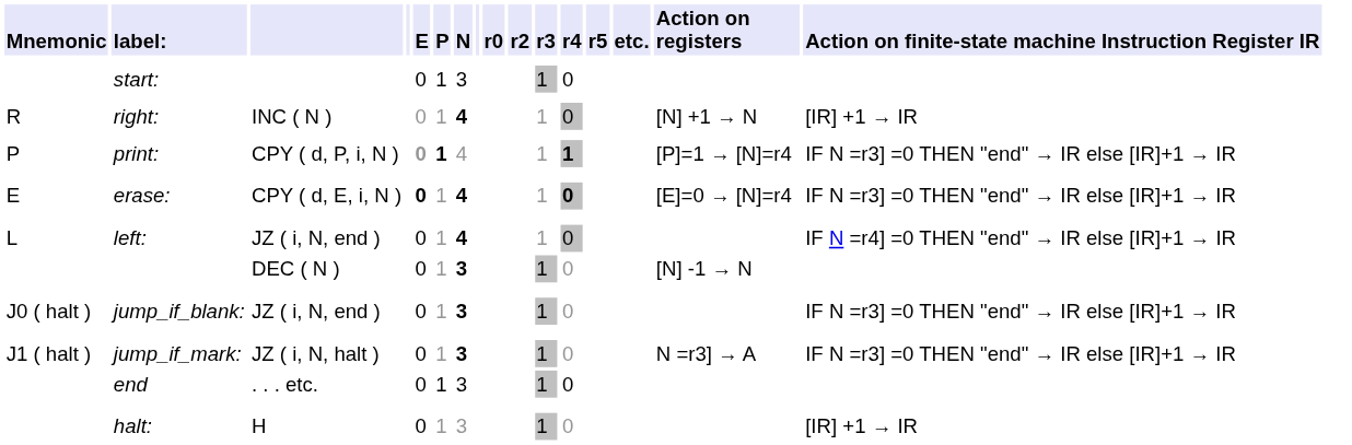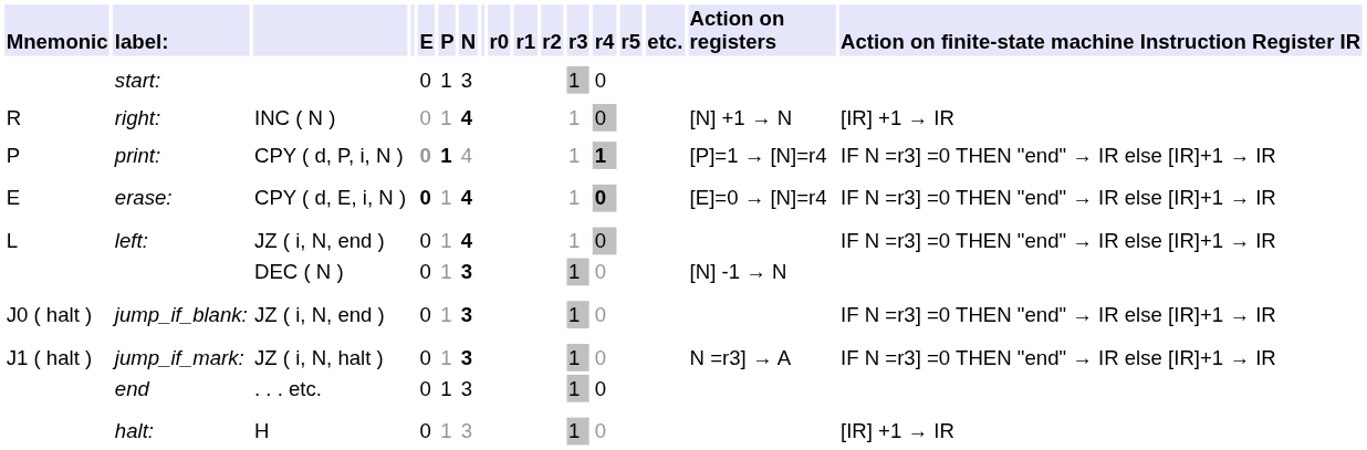 <table class="toccolours">
 <tr style="text-align:left; font-size:9pt; vertical-align:bottom; background:lavender;">
 <th style="width:51.6; font-weight:bold; height:12px;">Mnemonic</th>
 <th style="font-weight:bold; width:60px;">label:</th>
 <td></td>
 <td style="width:4.8;"></td>
 <th style="font-weight:bold; width:16.2;">E</th>
 <th style="font-weight:bold; width:16.2;">P</th>
 <th style="font-weight:bold; width:16.2;">N</th>
 <th style="font-weight:bold; width:4.8;"></th>
 <th style="font-weight:bold; width:14.4;">r0</th>
+<th style="font-weight:bold; width:14.4;">r1</th>
 <th style="font-weight:bold; width:14.4;">r2</th>
 <th style="font-weight:bold; width:14.4;">r3</th>
 <th style="font-weight:bold; width:14.4;">r4</th>
 <th style="font-weight:bold; width:14.4;">r5</th>
 <th style="font-weight:bold; width:22.8;">etc.</th>
 <th style="font-weight:bold; width:84px;">Action on registers</th>
 <th style="font-weight:bold; width:229.2;">Action on finite-state machine Instruction Register IR</th>
 </tr>
 <tr style="text-align:left; font-size:9pt; vertical-align:top;">
 <td style="height:3.6;"></td>
+<td></td>
 <td></td>
 <td></td>
 <td></td>
 <td></td>
 <td></td>
 <td></td>
 <td></td>
 <td></td>
 <td></td>
 <td></td>
 <td></td>
 <td></td>
 <td></td>
 <td></td>
 <td></td>
 </tr>
 <tr style="text-align:left; font-size:9pt; vertical-align:top;">
 <td style="height:9.6;"></td>
 <td style="font-style:Italic">start:</td>
 <td></td>
 <td></td>
 <td>0</td>
 <td>1</td>
 <td>3</td>
 <td></td>
 <td></td>
 <td></td>
+<td></td>
 <td style="background:silver;">1</td>
 <td>0</td>
 <td></td>
 <td></td>
 <td></td>
 <td></td>
 </tr>
 <tr style="font-size:9pt; vertical-align:top;">
 <td style="text-align:left; height:3.6; "></td>
 <td style="text-align:left; "></td>
 <td></td>
 <td style="text-align:left; "></td>
 <td style="text-align:left; "></td>
 <td style="text-align:left; "></td>
 <td style="text-align:left; "></td>
 <td style="text-align:left; "></td>
 <td style="text-align:left; "></td>
 <td style="text-align:left; "></td>
 <td style="text-align:left; "></td>
 <td style="text-align:left; "></td>
 <td style="text-align:left; "></td>
 <td style="text-align:left; "></td>
 <td style="text-align:left; "></td>
 <td style="text-align:left; "></td>
+<td style="text-align:left; "></td>
 </tr>
 <tr style="font-size:9pt; vertical-align:top;">
 <td style="text-align:left; height:9.6; ">R</td>
 <td style="text-align:left; font-style:Italic; ">right:</td>
 <td style="text-align:left;">INC ( N )</td>
 <td style="text-align:left; "></td>
 <td style="text-align:left; color:#969696; ">0</td>
 <td style="text-align:left; color:#969696; ">1</td>
 <td style="text-align:left; font-weight:bold; ">4</td>
+<td style="text-align:left; "></td>
 <td style="text-align:left; "></td>
 <td style="text-align:left; "></td>
 <td style="text-align:left; "></td>
 <td style="text-align:left; color:#969696; ">1</td>
 <td style="text-align:left; background:silver; ">0</td>
 <td style="text-align:left; "></td>
 <td style="text-align:left; "></td>
 <td style="text-align:left; ">[N] +1 → N</td>
 <td style="text-align:left; ">[IR] +1 → IR</td>
 </tr>
 <tr style="font-size:9pt; vertical-align:top;">
 <td style="text-align:left; height:3.6; "></td>
 <td style="text-align:left; font-style:Italic; "></td>
 <td></td>
 <td style="text-align:left; "></td>
 <td style="text-align:left; "></td>
 <td style="text-align:left; "></td>
 <td style="text-align:left; "></td>
 <td style="text-align:left; "></td>
 <td style="text-align:left; "></td>
 <td style="text-align:left; "></td>
 <td style="text-align:left; "></td>
 <td style="text-align:left; "></td>
 <td style="text-align:left; "></td>
 <td style="text-align:left; "></td>
 <td style="text-align:left; "></td>
 <td style="text-align:left; "></td>
+<td style="text-align:left; "></td>
 </tr>
 <tr style="font-size:9pt; vertical-align:top;">
 <td style="text-align:left; height:9.6; ">P</td>
 <td style="text-align:left; font-style:Italic; ">print:</td>
 <td style="text-align:left;">CPY ( d, P, i, N )</td>
 <td style="text-align:left; "></td>
 <td style="text-align:left; font-weight:bold; color:#969696; ">0</td>
 <td style="text-align:left; font-weight:bold; ">1</td>
 <td style="text-align:left; color:#969696; ">4</td>
+<td style="text-align:left; "></td>
 <td style="text-align:left; "></td>
 <td style="text-align:left; "></td>
 <td style="text-align:left; "></td>
 <td style="text-align:left; color:#969696; ">1</td>
 <td style="text-align:left; background:silver; font-weight:bold; ">1</td>
 <td style="text-align:left; "></td>
 <td style="text-align:left; "></td>
 <td style="text-align:left; ">[P]=1 → [N]=r4</td>
 <td style="text-align:left; ">IF N =r3] =0 THEN "end" → IR else [IR]+1 → IR</td>
 </tr>
 <tr style="font-size:9pt; vertical-align:top;">
 <td style="text-align:left; height:3px; "></td>
 <td style="text-align:left; font-style:Italic; "></td>
 <td></td>
 <td style="text-align:left; "></td>
 <td style="text-align:left; "></td>
 <td style="text-align:left; "></td>
 <td style="text-align:left; "></td>
 <td style="text-align:left; "></td>
 <td style="text-align:left; "></td>
 <td style="text-align:left; "></td>
 <td style="text-align:left; "></td>
 <td style="text-align:left; "></td>
 <td style="text-align:left; "></td>
 <td style="text-align:left; "></td>
 <td style="text-align:left; "></td>
 <td style="text-align:left; "></td>
+<td style="text-align:left; "></td>
 </tr>
 <tr style="font-size:9pt; vertical-align:top;">
 <td style="text-align:left; height:9.6; ">E</td>
 <td style="text-align:left; font-style:Italic; ">erase:</td>
 <td style="text-align:left;">CPY ( d, E, i, N )</td>
 <td style="text-align:left; "></td>
 <td style="text-align:left; font-weight:bold; ">0</td>
 <td style="text-align:left; color:#969696; ">1</td>
 <td style="text-align:left; font-weight:bold; ">4</td>
+<td style="text-align:left; "></td>
 <td style="text-align:left; "></td>
 <td style="text-align:left; "></td>
 <td style="text-align:left; "></td>
 <td style="text-align:left; color:#969696; ">1</td>
 <td style="text-align:left; background:silver; font-weight:bold; ">0</td>
 <td style="text-align:left; "></td>
 <td style="text-align:left; "></td>
 <td style="text-align:left; ">[E]=0 → [N]=r4</td>
 <td style="text-align:left; ">IF N =r3] =0 THEN "end" → IR else [IR]+1 → IR</td>
 </tr>
 <tr style="font-size:9pt; vertical-align:top;">
 <td style="text-align:left; height:3px; "></td>
 <td style="text-align:left; "></td>
 <td></td>
 <td style="text-align:left; "></td>
 <td style="text-align:left; "></td>
 <td style="text-align:left; "></td>
 <td style="text-align:left; "></td>
 <td style="text-align:left; "></td>
 <td style="text-align:left; "></td>
 <td style="text-align:left; "></td>
 <td style="text-align:left; "></td>
 <td style="text-align:left; "></td>
 <td style="text-align:left; "></td>
 <td style="text-align:left; "></td>
 <td style="text-align:left; "></td>
 <td style="text-align:left; "></td>
+<td style="text-align:left; "></td>
 </tr>
 <tr style="font-size:9pt; vertical-align:top;">
 <td style="text-align:left; height:9.6; ">L</td>
 <td style="text-align:left; font-style:Italic; ">left:</td>
 <td style="text-align:left;">JZ ( i, N, end )</td>
 <td style="text-align:left; "></td>
 <td style="text-align:left; ">0</td>
 <td style="text-align:left; color:#969696; ">1</td>
 <td style="text-align:left; font-weight:bold; ">4</td>
 <td style="text-align:left; "></td>
 <td style="text-align:left; "></td>
 <td style="text-align:left; "></td>
+<td style="text-align:left; "></td>
 <td style="text-align:left; color:#969696; ">1</td>
 <td style="text-align:left; background:silver; ">0</td>
 <td style="text-align:left; "></td>
 <td style="text-align:left; "></td>
 <td></td>
-<td style="text-align:left; ">IF <a href='#'>N</a> =r4] =0 THEN "end" → IR else [IR]+1 → IR</td>
+<td style="text-align:left; ">IF N =r3] =0 THEN "end" → IR else [IR]+1 → IR</td>
 </tr>
 <tr style="font-size:9pt; vertical-align:top;">
 <td style="text-align:left; height:9.6; "></td>
 <td style="text-align:left; font-style:Italic; "></td>
 <td style="text-align:left;">DEC ( N )</td>
 <td style="text-align:left; "></td>
 <td style="text-align:left; ">0</td>
 <td style="text-align:left; color:#969696; ">1</td>
 <td style="text-align:left; font-weight:bold; ">3</td>
+<td style="text-align:left; "></td>
 <td style="text-align:left; "></td>
 <td style="text-align:left; "></td>
 <td style="text-align:left; "></td>
 <td style="text-align:left; background:silver; ">1</td>
 <td style="text-align:left; color:#969696; ">0</td>
 <td style="text-align:left; "></td>
 <td style="text-align:left; "></td>
 <td style="text-align:left; ">[N] -1 → N</td>
 <td style="text-align:left; "></td>
 </tr>
 <tr style="font-size:9pt; vertical-align:top;">
 <td style="text-align:left; height:3px; "></td>
 <td style="text-align:left; font-style:Italic; "></td>
 <td></td>
 <td style="text-align:left; "></td>
 <td style="text-align:left; "></td>
 <td style="text-align:left; "></td>
 <td style="text-align:left; "></td>
 <td style="text-align:left; "></td>
 <td style="text-align:left; "></td>
 <td style="text-align:left; "></td>
 <td style="text-align:left; "></td>
 <td style="text-align:left; "></td>
 <td style="text-align:left; "></td>
 <td style="text-align:left; "></td>
 <td style="text-align:left; "></td>
 <td style="text-align:left; "></td>
+<td style="text-align:left; "></td>
 </tr>
 <tr style="font-size:9pt; vertical-align:top;">
 <td style="text-align:left; height:9.6; ">J0 ( halt )</td>
 <td style="text-align:left; font-style:Italic; ">jump_if_blank:</td>
 <td style="text-align:left;">JZ ( i, N, end )</td>
 <td style="text-align:left; "></td>
 <td style="text-align:left; ">0</td>
 <td style="text-align:left; color:#969696; ">1</td>
 <td style="text-align:left; font-weight:bold; ">3</td>
+<td style="text-align:left; "></td>
 <td style="text-align:left; "></td>
 <td style="text-align:left; "></td>
 <td style="text-align:left; "></td>
 <td style="text-align:left; background:silver; ">1</td>
 <td style="text-align:left; color:#969696; ">0</td>
 <td style="text-align:left; "></td>
 <td style="text-align:left; "></td>
 <td></td>
 <td style="text-align:left; ">IF N =r3] =0 THEN "end" → IR else [IR]+1 → IR</td>
 </tr>
 <tr style="font-size:9pt; vertical-align:top;">
 <td style="text-align:left; height:3px; "></td>
 <td style="text-align:left; "></td>
 <td></td>
+<td style="text-align:left; "></td>
 <td style="text-align:left; "></td>
 <td style="text-align:left; "></td>
 <td style="text-align:left; "></td>
 <td style="text-align:left; "></td>
 <td style="text-align:left; "></td>
 <td style="text-align:left; "></td>
 <td style="text-align:left; "></td>
 <td style="text-align:left; "></td>
 <td style="text-align:left; color:#969696; "></td>
 <td style="text-align:left; "></td>
 <td style="text-align:left; "></td>
 <td style="text-align:left; "></td>
 <td style="text-align:left; "></td>
 </tr>
 <tr style="font-size:9pt; vertical-align:top;">
 <td style="text-align:left; height:9.6; ">J1 ( halt )</td>
 <td style="text-align:left; font-style:Italic; ">jump_if_mark:</td>
 <td style="text-align:left;">JZ ( i, N, halt )</td>
 <td style="text-align:left; "></td>
 <td style="text-align:left; ">0</td>
 <td style="text-align:left; color:#969696; ">1</td>
 <td style="text-align:left; font-weight:bold; ">3</td>
 <td style="text-align:left; "></td>
 <td style="text-align:left; "></td>
 <td style="text-align:left; "></td>
+<td style="text-align:left; "></td>
 <td style="text-align:left; background:silver; ">1</td>
 <td style="text-align:left; color:#969696; ">0</td>
 <td style="text-align:left; "></td>
 <td style="text-align:left; "></td>
 <td style="text-align:left; ">N =r3] → A</td>
 <td style="text-align:left; ">IF N =r3] =0 THEN "end" → IR else [IR]+1 → IR</td>
 </tr>
 <tr style="font-size:9pt; vertical-align:top;">
 <td style="text-align:left; height:9.6; "></td>
 <td style="text-align:left; font-style:Italic; ">end</td>
 <td>. . . etc.</td>
 <td style="text-align:left; "></td>
 <td style="text-align:left; ">0</td>
 <td style="text-align:left; ">1</td>
 <td style="text-align:left; ">3</td>
+<td style="text-align:left; "></td>
 <td style="text-align:left; "></td>
 <td style="text-align:left; "></td>
 <td style="text-align:left; "></td>
 <td style="text-align:left; background:silver; ">1</td>
 <td style="text-align:left; ">0</td>
 <td style="text-align:left; "></td>
 <td style="text-align:left; "></td>
 <td style="text-align:left; "></td>
 <td style="text-align:left; "></td>
 </tr>
 <tr style="font-size:9pt; vertical-align:top;">
 <td style="text-align:left; height:3px; "></td>
 <td style="text-align:left; font-style:Italic; "></td>
 <td></td>
 <td style="text-align:left; "></td>
 <td style="text-align:left; "></td>
 <td style="text-align:left; color:#969696; "></td>
 <td style="text-align:left; color:#969696; "></td>
 <td style="text-align:left; "></td>
 <td style="text-align:left; "></td>
 <td style="text-align:left; "></td>
 <td style="text-align:left; "></td>
+<td style="text-align:left; "></td>
 <td style="text-align:left; color:#969696; "></td>
 <td style="text-align:left; "></td>
 <td style="text-align:left; "></td>
 <td style="text-align:left; "></td>
 <td style="text-align:left; "></td>
 </tr>
 <tr style="text-align:left; font-size:9pt; vertical-align:top;">
 <td style="height:9.6;"></td>
 <td style="font-style:Italic">halt:</td>
 <td>H</td>
 <td></td>
 <td>0</td>
 <td style="color:#969696">1</td>
 <td style="color:#969696">3</td>
 <td></td>
 <td></td>
 <td></td>
+<td></td>
 <td style="background:silver;">1</td>
 <td style="color:#969696">0</td>
 <td></td>
 <td></td>
 <td></td>
 <td>[IR] +1 → IR</td>
 </tr>
 </table>
